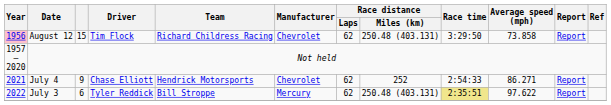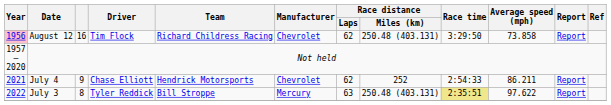 <table class="wikitable" style="font-size: 95%;">
 <tr>
 <th rowspan=2>Year</th>
 <th rowspan=2>Date</th>
 <th rowspan=2></th>
 <th rowspan=2>Driver</th>
 <th rowspan=2>Team</th>
 <th rowspan=2>Manufacturer</th>
 <th colspan=2>Race distance</th>
 <th rowspan=2>Race time</th>
 <th rowspan=2>Average speed<br>(mph)</th>
 <th rowspan=2>Report</th>
 <th rowspan=2>Ref</th>
 </tr>
 <tr>
 <th>Laps</th>
 <th>Miles (km)</th>
 </tr>
 <tr>
 <td style="background: pink;"><a href='#'>1956</a></td>
 <td>August 12</td>
-<td align=center>15</td>
+<td align=center>16</td>
 <td><a href='#'>Tim Flock</a></td>
 <td><a href='#'>Richard Childress Racing</a></td>
 <td><a href='#'>Chevrolet</a></td>
 <td align=center>62</td>
 <td align=center>250.48 (403.131)</td>
 <td align=center>3:29:50</td>
 <td align=center>73.858</td>
 <td><a href='#'>Report</a></td>
 <td align=center></td>
 </tr>
 <tr>
 <td align=center>1957<br>–<br>2020</td>
 <td colspan=11 align=center><em>Not held</em></td>
 </tr>
 <tr>
 <td><a href='#'>2021</a></td>
 <td>July 4</td>
 <td align=center>9</td>
 <td><a href='#'>Chase Elliott</a></td>
 <td><a href='#'>Hendrick Motorsports</a></td>
 <td><a href='#'>Chevrolet</a></td>
 <td align=center>62</td>
 <td align=center>252 </td>
 <td align=center>2:54:33</td>
-<td align=center>86.271</td>
+<td align=center>86.211</td>
 <td><a href='#'>Report</a></td>
 <td align=center></td>
 </tr>
 <tr>
 <td><a href='#'>2022</a></td>
 <td>July 3</td>
-<td align=center>6</td>
+<td align=center>8</td>
 <td><a href='#'>Tyler Reddick</a></td>
 <td><a href='#'>Bill Stroppe</a></td>
 <td><a href='#'>Mercury</a></td>
-<td align=center>62</td>
+<td align=center>63</td>
 <td align=center>250.48 (403.131)</td>
 <td align=center style="background: khaki;">2:35:51</td>
 <td align=center>97.622</td>
 <td><a href='#'>Report</a></td>
 <td align=center></td>
 </tr>
 <tr>
 </tr>
 </table>
